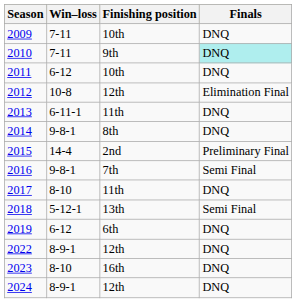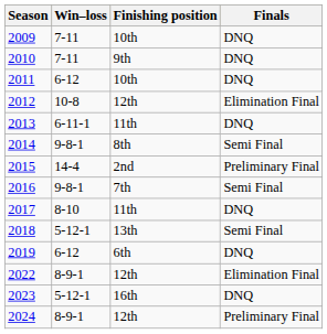 <table class="wikitable">
 <tr style="background:#bdb76b;">
 <th>Season</th>
 <th>Win–loss</th>
 <th>Finishing position</th>
 <th>Finals</th>
 </tr>
 <tr>
 <td><a href='#'>2009</a></td>
 <td>7-11</td>
 <td>10th</td>
 <td>DNQ</td>
 </tr>
 <tr>
 <td><a href='#'>2010</a></td>
 <td>7-11</td>
 <td>9th</td>
-<td style="background: paleturquoise;">DNQ</td>
+<td>DNQ</td>
 </tr>
 <tr>
 <td><a href='#'>2011</a></td>
 <td>6-12</td>
 <td>10th</td>
 <td>DNQ</td>
 </tr>
 <tr>
 <td><a href='#'>2012</a></td>
 <td>10-8</td>
 <td>12th</td>
 <td>Elimination Final</td>
 </tr>
 <tr>
 <td><a href='#'>2013</a></td>
 <td>6-11-1</td>
 <td>11th</td>
 <td>DNQ</td>
 </tr>
 <tr>
 <td><a href='#'>2014</a></td>
 <td>9-8-1</td>
 <td>8th</td>
-<td>DNQ</td>
+<td>Semi Final</td>
 </tr>
 <tr>
 <td><a href='#'>2015</a></td>
 <td>14-4</td>
 <td>2nd</td>
 <td>Preliminary Final</td>
 </tr>
 <tr>
 <td><a href='#'>2016</a></td>
 <td>9-8-1</td>
 <td>7th</td>
 <td>Semi Final</td>
 </tr>
 <tr>
 <td><a href='#'>2017</a></td>
 <td>8-10</td>
 <td>11th</td>
 <td>DNQ</td>
 </tr>
 <tr>
 <td><a href='#'>2018</a></td>
 <td>5-12-1</td>
 <td>13th</td>
 <td>Semi Final</td>
 </tr>
 <tr>
 <td><a href='#'>2019</a></td>
 <td>6-12</td>
 <td>6th</td>
 <td>DNQ</td>
 </tr>
 <tr>
 <td><a href='#'>2022</a></td>
 <td>8-9-1</td>
 <td>12th</td>
-<td>DNQ</td>
+<td>Elimination Final</td>
 </tr>
 <tr>
 <td><a href='#'>2023</a></td>
-<td>8-10</td>
+<td>5-12-1</td>
 <td>16th</td>
 <td>DNQ</td>
 </tr>
 <tr>
 <td><a href='#'>2024</a></td>
 <td>8-9-1</td>
 <td>12th</td>
-<td>DNQ</td>
+<td>Preliminary Final</td>
 </tr>
 </table>
